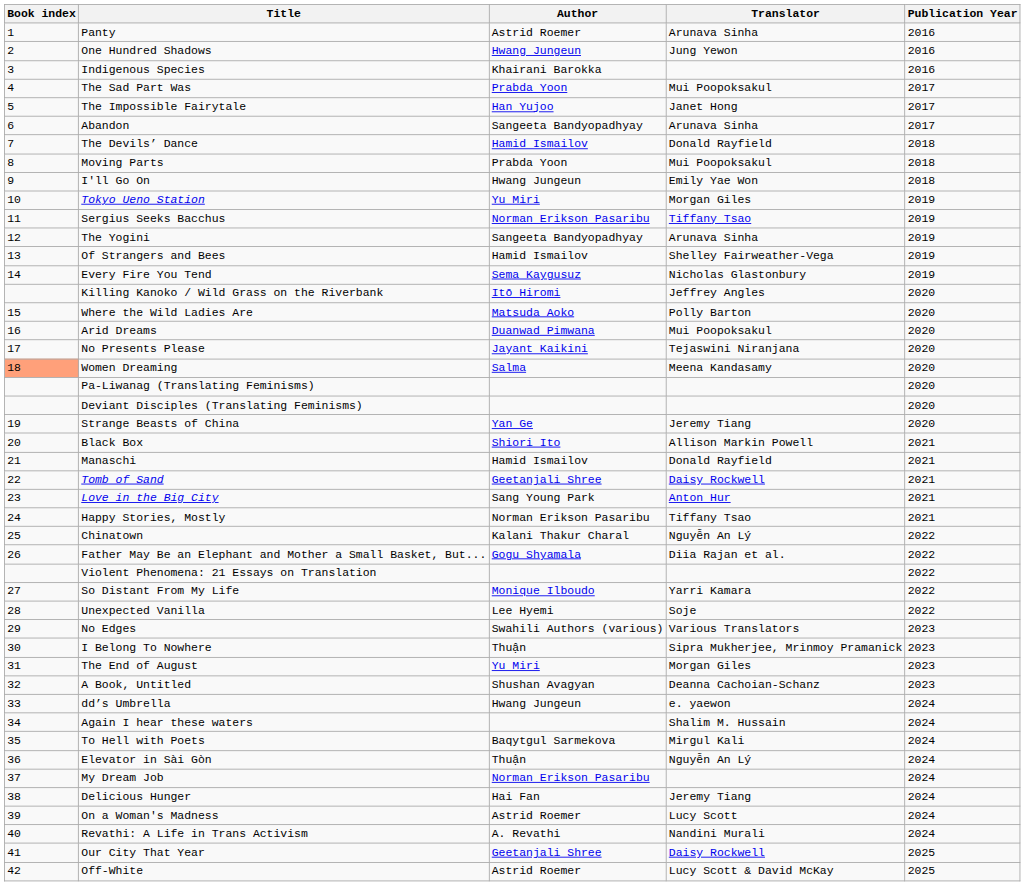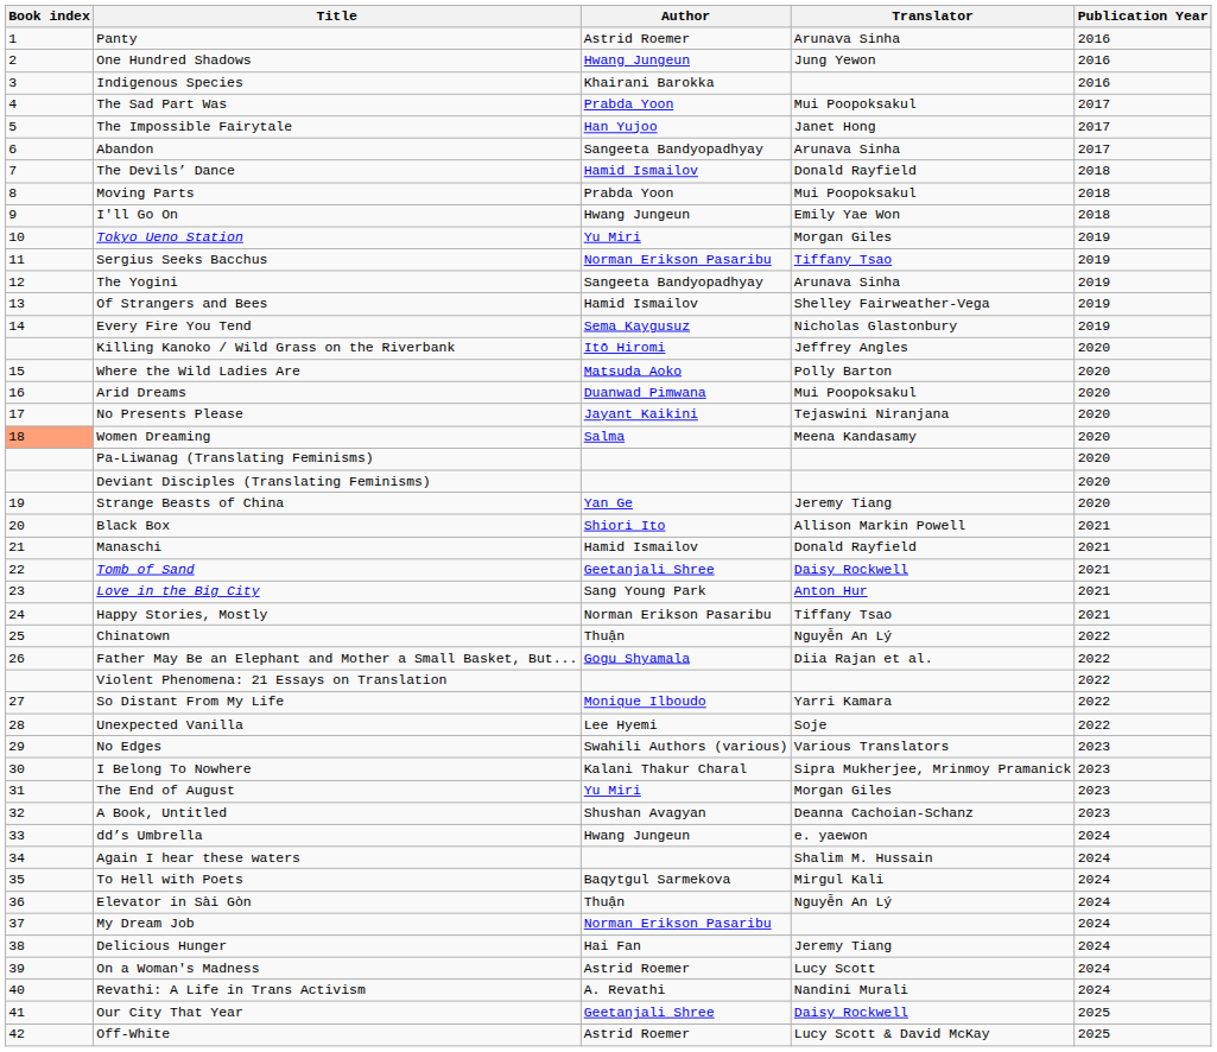 <table class="wikitable">
 <tr>
 <th>Book index</th>
 <th>Title</th>
 <th>Author</th>
 <th>Translator</th>
 <th>Publication Year</th>
 </tr>
 <tr>
 <td>1</td>
 <td>Panty</td>
 <td>Astrid Roemer</td>
 <td>Arunava Sinha</td>
 <td>2016</td>
 </tr>
 <tr>
 <td>2</td>
 <td>One Hundred Shadows</td>
 <td><a href='#'>Hwang Jungeun</a></td>
 <td>Jung Yewon</td>
 <td>2016</td>
 </tr>
 <tr>
 <td>3</td>
 <td>Indigenous Species</td>
 <td>Khairani Barokka</td>
 <td></td>
 <td>2016</td>
 </tr>
 <tr>
 <td>4</td>
 <td>The Sad Part Was</td>
 <td><a href='#'>Prabda Yoon</a></td>
 <td>Mui Poopoksakul</td>
 <td>2017</td>
 </tr>
 <tr>
 <td>5</td>
 <td>The Impossible Fairytale</td>
 <td><a href='#'>Han Yujoo</a></td>
 <td>Janet Hong</td>
 <td>2017</td>
 </tr>
 <tr>
 <td>6</td>
 <td>Abandon</td>
 <td>Sangeeta Bandyopadhyay</td>
 <td>Arunava Sinha</td>
 <td>2017</td>
 </tr>
 <tr>
 <td>7</td>
 <td>The Devils’ Dance</td>
 <td><a href='#'>Hamid Ismailov</a></td>
 <td>Donald Rayfield</td>
 <td>2018</td>
 </tr>
 <tr>
 <td>8</td>
 <td>Moving Parts</td>
 <td>Prabda Yoon</td>
 <td>Mui Poopoksakul</td>
 <td>2018</td>
 </tr>
 <tr>
 <td>9</td>
 <td>I'll Go On</td>
 <td>Hwang Jungeun</td>
 <td>Emily Yae Won</td>
 <td>2018</td>
 </tr>
 <tr>
 <td>10</td>
 <td><em><a href='#'>Tokyo Ueno Station</a></em></td>
 <td><a href='#'>Yu Miri</a></td>
 <td>Morgan Giles</td>
 <td>2019</td>
 </tr>
 <tr>
 <td>11</td>
 <td>Sergius Seeks Bacchus</td>
 <td><a href='#'>Norman Erikson Pasaribu</a></td>
 <td><a href='#'>Tiffany Tsao</a></td>
 <td>2019</td>
 </tr>
 <tr>
 <td>12</td>
 <td>The Yogini</td>
 <td>Sangeeta Bandyopadhyay</td>
 <td>Arunava Sinha</td>
 <td>2019</td>
 </tr>
 <tr>
 <td>13</td>
 <td>Of Strangers and Bees</td>
 <td>Hamid Ismailov</td>
 <td>Shelley Fairweather-Vega</td>
 <td>2019</td>
 </tr>
 <tr>
 <td>14</td>
 <td>Every Fire You Tend</td>
 <td><a href='#'>Sema Kaygusuz</a></td>
 <td>Nicholas Glastonbury</td>
 <td>2019</td>
 </tr>
 <tr>
 <td></td>
 <td>Killing Kanoko / Wild Grass on the Riverbank</td>
 <td><a href='#'>Itō Hiromi</a></td>
 <td>Jeffrey Angles</td>
 <td>2020</td>
 </tr>
 <tr>
 <td>15</td>
 <td>Where the Wild Ladies Are</td>
 <td><a href='#'>Matsuda Aoko</a></td>
 <td>Polly Barton</td>
 <td>2020</td>
 </tr>
 <tr>
 <td>16</td>
 <td>Arid Dreams</td>
 <td><a href='#'>Duanwad Pimwana</a></td>
 <td>Mui Poopoksakul</td>
 <td>2020</td>
 </tr>
 <tr>
 <td>17</td>
 <td>No Presents Please</td>
 <td><a href='#'>Jayant Kaikini</a></td>
 <td>Tejaswini Niranjana</td>
 <td>2020</td>
 </tr>
 <tr>
 <td style="background: lightsalmon;">18</td>
 <td>Women Dreaming</td>
 <td><a href='#'>Salma</a></td>
 <td>Meena Kandasamy</td>
 <td>2020</td>
 </tr>
 <tr>
 <td></td>
 <td>Pa-Liwanag (Translating Feminisms)</td>
 <td></td>
 <td></td>
 <td>2020</td>
 </tr>
 <tr>
 <td></td>
 <td>Deviant Disciples (Translating Feminisms)</td>
 <td></td>
 <td></td>
 <td>2020</td>
 </tr>
 <tr>
 <td>19</td>
 <td>Strange Beasts of China</td>
 <td><a href='#'>Yan Ge</a></td>
 <td>Jeremy Tiang</td>
 <td>2020</td>
 </tr>
 <tr>
 <td>20</td>
 <td>Black Box</td>
 <td><a href='#'>Shiori Ito</a></td>
 <td>Allison Markin Powell</td>
 <td>2021</td>
 </tr>
 <tr>
 <td>21</td>
 <td>Manaschi</td>
 <td>Hamid Ismailov</td>
 <td>Donald Rayfield</td>
 <td>2021</td>
 </tr>
 <tr>
 <td>22</td>
 <td><em><a href='#'>Tomb of Sand</a></em></td>
 <td><a href='#'>Geetanjali Shree</a></td>
 <td><a href='#'>Daisy Rockwell</a></td>
 <td>2021</td>
 </tr>
 <tr>
 <td>23</td>
 <td><em><a href='#'>Love in the Big City</a></em></td>
 <td>Sang Young Park</td>
 <td><a href='#'>Anton Hur</a></td>
 <td>2021</td>
 </tr>
 <tr>
 <td>24</td>
 <td>Happy Stories, Mostly</td>
 <td>Norman Erikson Pasaribu</td>
 <td>Tiffany Tsao</td>
 <td>2021</td>
 </tr>
 <tr>
 <td>25</td>
 <td>Chinatown</td>
-<td>Kalani Thakur Charal</td>
+<td>Thuận</td>
 <td>Nguyễn An Lý</td>
 <td>2022</td>
 </tr>
 <tr>
 <td>26</td>
 <td>Father May Be an Elephant and Mother a Small Basket, But...</td>
 <td><a href='#'>Gogu Shyamala</a></td>
 <td>Diia Rajan et al.</td>
 <td>2022</td>
 </tr>
 <tr>
 <td></td>
 <td>Violent Phenomena: 21 Essays on Translation</td>
 <td></td>
 <td></td>
 <td>2022</td>
 </tr>
 <tr>
 <td>27</td>
 <td>So Distant From My Life</td>
 <td><a href='#'>Monique Ilboudo</a></td>
 <td>Yarri Kamara</td>
 <td>2022</td>
 </tr>
 <tr>
 <td>28</td>
 <td>Unexpected Vanilla</td>
 <td>Lee Hyemi</td>
 <td>Soje</td>
 <td>2022</td>
 </tr>
 <tr>
 <td>29</td>
 <td>No Edges</td>
 <td>Swahili Authors (various)</td>
 <td>Various Translators</td>
 <td>2023</td>
 </tr>
 <tr>
 <td>30</td>
 <td>I Belong To Nowhere</td>
-<td>Thuận</td>
+<td>Kalani Thakur Charal</td>
 <td>Sipra Mukherjee, Mrinmoy Pramanick</td>
 <td>2023</td>
 </tr>
 <tr>
 <td>31</td>
 <td>The End of August</td>
 <td><a href='#'>Yu Miri</a></td>
 <td>Morgan Giles</td>
 <td>2023</td>
 </tr>
 <tr>
 <td>32</td>
 <td>A Book, Untitled</td>
 <td>Shushan Avagyan</td>
 <td>Deanna Cachoian-Schanz</td>
 <td>2023</td>
 </tr>
 <tr>
 <td>33</td>
 <td>dd’s Umbrella</td>
 <td>Hwang Jungeun</td>
 <td>e. yaewon</td>
 <td>2024</td>
 </tr>
 <tr>
 <td>34</td>
 <td>Again I hear these waters</td>
 <td></td>
 <td>Shalim M. Hussain</td>
 <td>2024</td>
 </tr>
 <tr>
 <td>35</td>
 <td>To Hell with Poets</td>
 <td>Baqytgul Sarmekova</td>
 <td>Mirgul Kali</td>
 <td>2024</td>
 </tr>
 <tr>
 <td>36</td>
 <td>Elevator in Sài Gòn</td>
 <td>Thuận</td>
 <td>Nguyễn An Lý</td>
 <td>2024</td>
 </tr>
 <tr>
 <td>37</td>
 <td>My Dream Job</td>
 <td><a href='#'>Norman Erikson Pasaribu</a></td>
 <td></td>
 <td>2024</td>
 </tr>
 <tr>
 <td>38</td>
 <td>Delicious Hunger</td>
 <td>Hai Fan</td>
 <td>Jeremy Tiang</td>
 <td>2024</td>
 </tr>
 <tr>
 <td>39</td>
 <td>On a Woman's Madness</td>
 <td>Astrid Roemer</td>
 <td>Lucy Scott</td>
 <td>2024</td>
 </tr>
 <tr>
 <td>40</td>
 <td>Revathi: A Life in Trans Activism</td>
 <td>A. Revathi</td>
 <td>Nandini Murali</td>
 <td>2024</td>
 </tr>
 <tr>
 <td>41</td>
 <td>Our City That Year</td>
 <td><a href='#'>Geetanjali Shree</a></td>
 <td><a href='#'>Daisy Rockwell</a></td>
 <td>2025</td>
 </tr>
 <tr>
 <td>42</td>
 <td>Off-White</td>
 <td>Astrid Roemer</td>
 <td>Lucy Scott & David McKay</td>
 <td>2025</td>
 </tr>
 </table>
